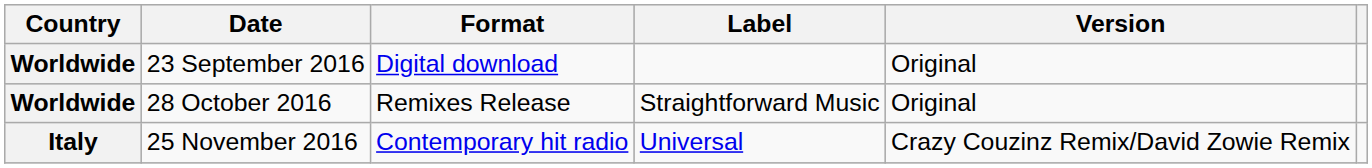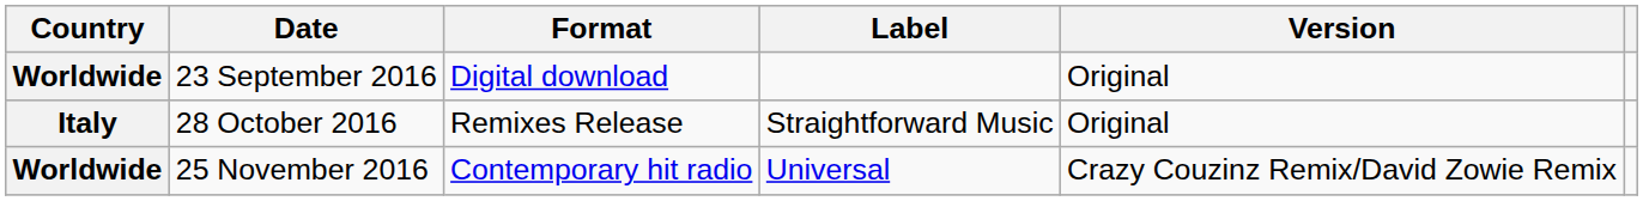 <table class="wikitable sortable plainrowheaders">
 <tr>
 <th scope="col">Country</th>
 <th scope="col">Date</th>
 <th scope="col">Format</th>
 <th scope="col">Label</th>
 <th scope="col">Version</th>
 <th scope="col" class="unsortable"></th>
 </tr>
 <tr>
 <th scope="row">Worldwide</th>
 <td>23 September 2016</td>
 <td><a href='#'>Digital download</a></td>
 <td></td>
 <td>Original</td>
 <td></td>
 </tr>
 <tr>
-<th scope="row">Worldwide</th>
+<th scope="row">Italy</th>
 <td>28 October 2016</td>
 <td>Remixes Release</td>
 <td>Straightforward Music</td>
 <td>Original</td>
 <td></td>
 </tr>
 <tr>
-<th scope="row">Italy</th>
+<th scope="row">Worldwide</th>
 <td>25 November 2016</td>
 <td><a href='#'>Contemporary hit radio</a></td>
 <td><a href='#'>Universal</a></td>
 <td>Crazy Couzinz Remix/David Zowie Remix</td>
 <td></td>
 </tr>
 </table>
